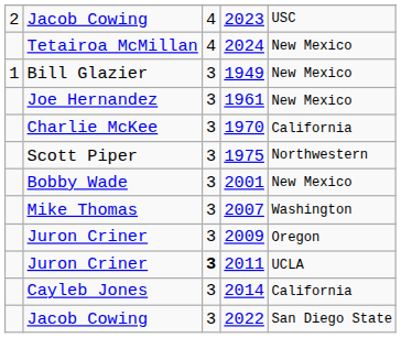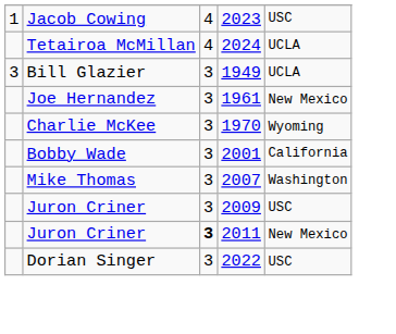 <table class="wikitable">
 <tr>
 </tr>
 <tr>
-<td>2</td>
+<td>1</td>
 <td><a href='#'>Jacob Cowing</a></td>
 <td>4</td>
 <td><a href='#'>2023</a></td>
 <td style="font-size:80%;">USC</td>
 </tr>
 <tr>
 <td></td>
 <td><a href='#'>Tetairoa McMillan</a></td>
 <td>4</td>
 <td><a href='#'>2024</a></td>
-<td style="font-size:80%;">New Mexico</td>
+<td style="font-size:80%;">UCLA</td>
 </tr>
 <tr>
-<td>1</td>
+<td>3</td>
 <td>Bill Glazier</td>
 <td>3</td>
 <td><a href='#'>1949</a></td>
-<td style="font-size:80%;">New Mexico</td>
+<td style="font-size:80%;">UCLA</td>
 </tr>
 <tr>
 <td></td>
 <td><a href='#'>Joe Hernandez</a></td>
 <td>3</td>
 <td><a href='#'>1961</a></td>
 <td style="font-size:80%;">New Mexico</td>
 </tr>
 <tr>
 <td></td>
 <td><a href='#'>Charlie McKee</a></td>
 <td>3</td>
 <td><a href='#'>1970</a></td>
-<td style="font-size:80%;">California</td>
-</tr>
-<tr>
-<td></td>
-<td>Scott Piper</td>
-<td>3</td>
-<td><a href='#'>1975</a></td>
-<td style="font-size:80%;">Northwestern</td>
+<td style="font-size:80%;">Wyoming</td>
 </tr>
 <tr>
 <td></td>
 <td><a href='#'>Bobby Wade</a></td>
 <td>3</td>
 <td><a href='#'>2001</a></td>
-<td style="font-size:80%;">New Mexico</td>
+<td style="font-size:80%;">California</td>
 </tr>
 <tr>
 <td></td>
 <td><a href='#'>Mike Thomas</a></td>
 <td>3</td>
 <td><a href='#'>2007</a></td>
 <td style="font-size:80%;">Washington</td>
 </tr>
 <tr>
 <td></td>
 <td><a href='#'>Juron Criner</a></td>
 <td>3</td>
 <td><a href='#'>2009</a></td>
-<td style="font-size:80%;">Oregon</td>
+<td style="font-size:80%;">USC</td>
 </tr>
 <tr>
 <td></td>
 <td><a href='#'>Juron Criner</a></td>
 <td><strong>3</strong></td>
 <td><a href='#'>2011</a></td>
-<td style="font-size:80%;">UCLA</td>
+<td style="font-size:80%;">New Mexico</td>
 </tr>
 <tr>
 <td></td>
-<td><a href='#'>Cayleb Jones</a></td>
-<td>3</td>
-<td><a href='#'>2014</a></td>
-<td style="font-size:80%;">California</td>
-</tr>
-<tr>
-<td></td>
-<td><a href='#'>Jacob Cowing</a></td>
+<td>Dorian Singer</td>
 <td>3</td>
 <td><a href='#'>2022</a></td>
-<td style="font-size:80%;">San Diego State</td>
+<td style="font-size:80%;">USC</td>
 </tr>
 </table>
